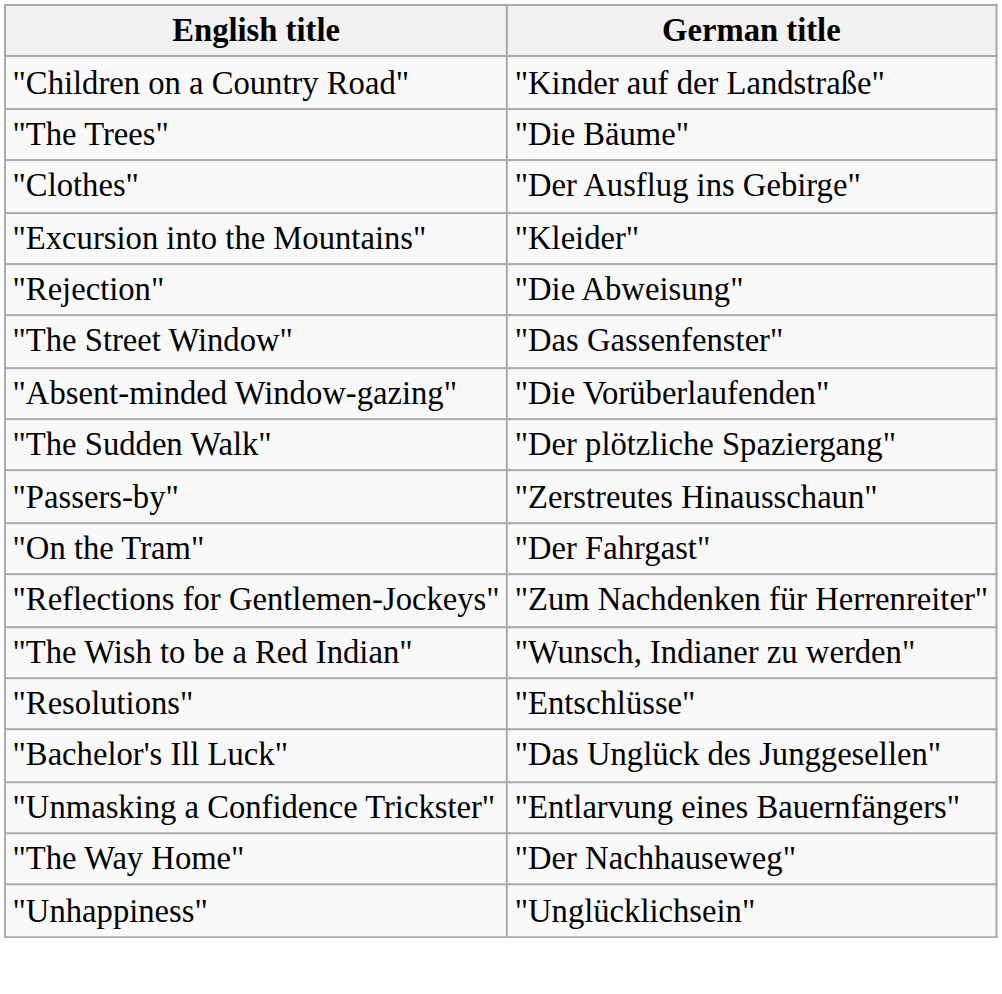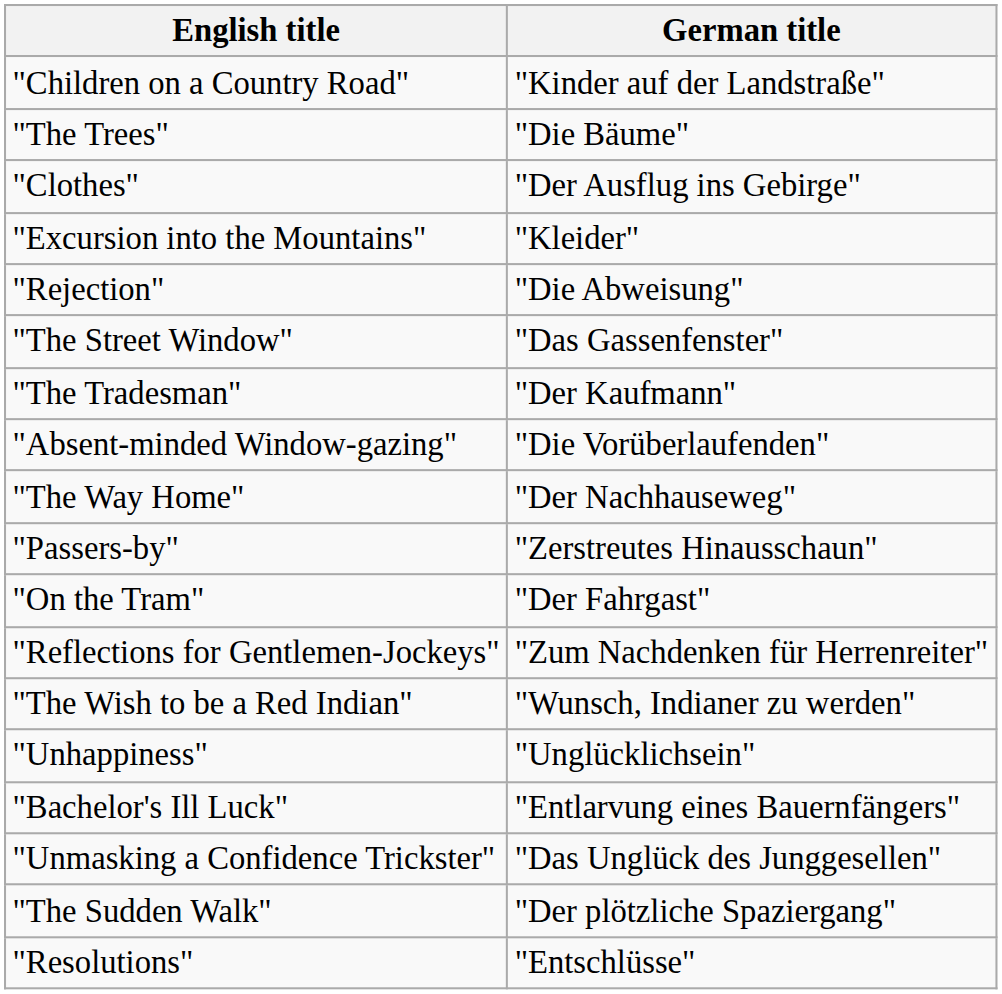 <table class="wikitable">
 <tr>
 <th>English title</th>
 <th>German title</th>
 </tr>
 <tr>
 <td>"Children on a Country Road"</td>
 <td>"Kinder auf der Landstraße"</td>
 </tr>
 <tr>
 <td>"The Trees"</td>
 <td>"Die Bäume"</td>
 </tr>
 <tr>
 <td>"Clothes"</td>
 <td>"Der Ausflug ins Gebirge"</td>
 </tr>
 <tr>
 <td>"Excursion into the Mountains"</td>
 <td>"Kleider"</td>
 </tr>
 <tr>
 <td>"Rejection"</td>
 <td>"Die Abweisung"</td>
 </tr>
 <tr>
 <td>"The Street Window"</td>
 <td>"Das Gassenfenster"</td>
 </tr>
 <tr>
+<td>"The Tradesman"</td>
+<td>"Der Kaufmann"</td>
+</tr>
+<tr>
 <td>"Absent-minded Window-gazing"</td>
 <td>"Die Vorüberlaufenden"</td>
 </tr>
 <tr>
-<td>"The Sudden Walk"</td>
-<td>"Der plötzliche Spaziergang"</td>
+<td>"The Way Home"</td>
+<td>"Der Nachhauseweg"</td>
 </tr>
 <tr>
 <td>"Passers-by"</td>
 <td>"Zerstreutes Hinausschaun"</td>
 </tr>
 <tr>
 <td>"On the Tram"</td>
 <td>"Der Fahrgast"</td>
 </tr>
 <tr>
 <td>"Reflections for Gentlemen-Jockeys"</td>
 <td>"Zum Nachdenken für Herrenreiter"</td>
 </tr>
 <tr>
 <td>"The Wish to be a Red Indian"</td>
 <td>"Wunsch, Indianer zu werden"</td>
 </tr>
 <tr>
+<td>"Unhappiness"</td>
+<td>"Unglücklichsein"</td>
+</tr>
+<tr>
+<td>"Bachelor's Ill Luck"</td>
+<td>"Entlarvung eines Bauernfängers"</td>
+</tr>
+<tr>
+<td>"Unmasking a Confidence Trickster"</td>
+<td>"Das Unglück des Junggesellen"</td>
+</tr>
+<tr>
+<td>"The Sudden Walk"</td>
+<td>"Der plötzliche Spaziergang"</td>
+</tr>
+<tr>
 <td>"Resolutions"</td>
 <td>"Entschlüsse"</td>
 </tr>
-<tr>
-<td>"Bachelor's Ill Luck"</td>
-<td>"Das Unglück des Junggesellen"</td>
-</tr>
-<tr>
-<td>"Unmasking a Confidence Trickster"</td>
-<td>"Entlarvung eines Bauernfängers"</td>
-</tr>
-<tr>
-<td>"The Way Home"</td>
-<td>"Der Nachhauseweg"</td>
-</tr>
-<tr>
-<td>"Unhappiness"</td>
-<td>"Unglücklichsein"</td>
-</tr>
 </table>
